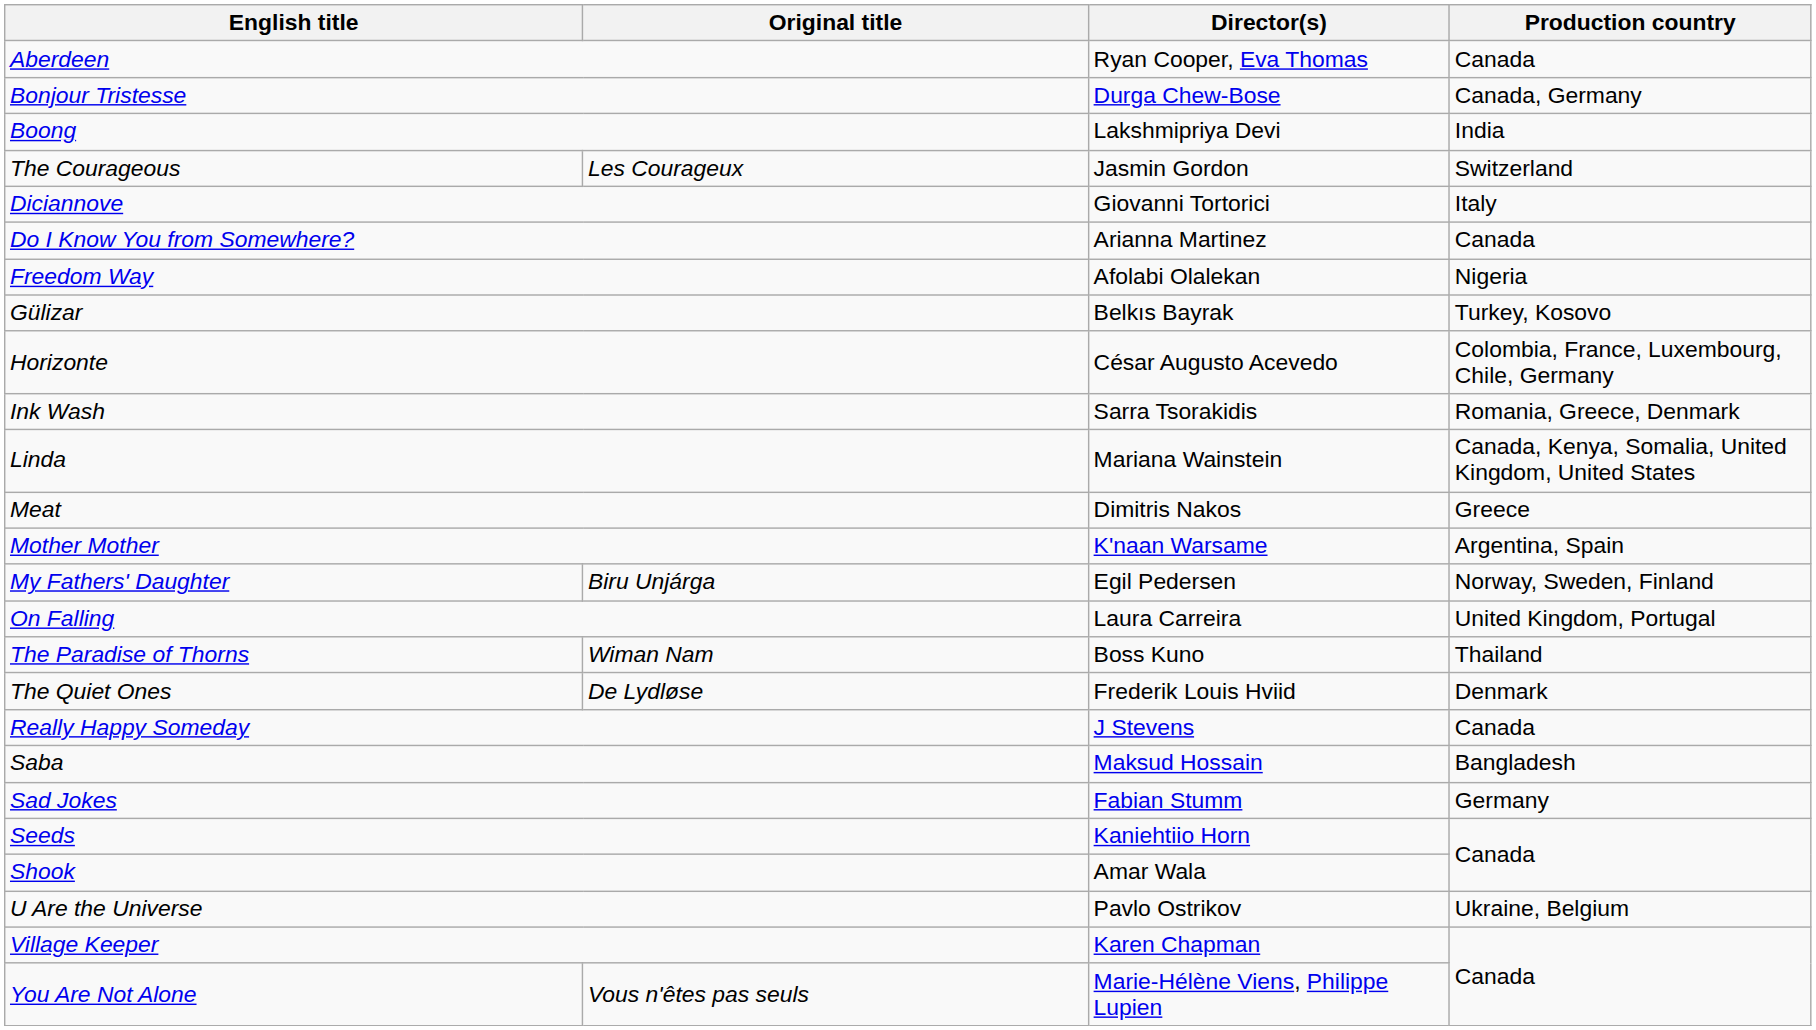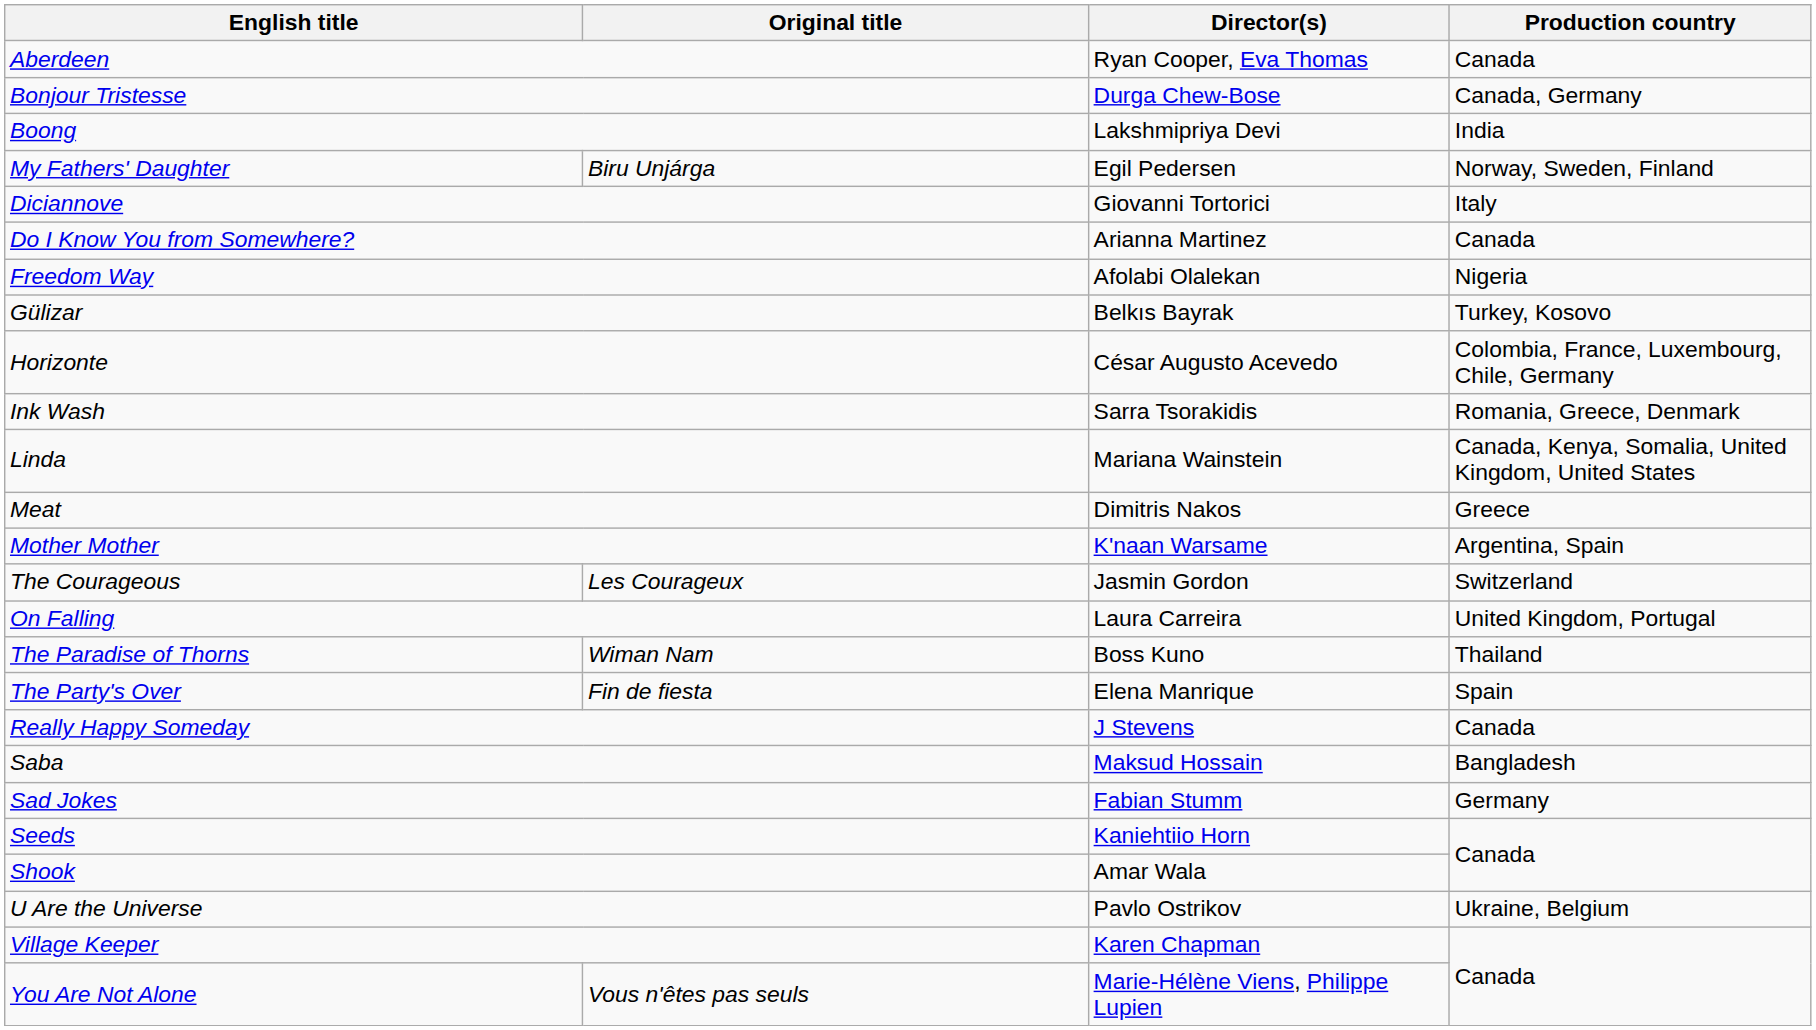 <table class="sortable wikitable" width="100%" cellpadding="5">
 <tr>
 <th scope="col" width="32%">English title</th>
 <th scope="col" width="28%">Original title</th>
 <th scope="col" width="20%">Director(s)</th>
 <th scope="col" width="20%">Production country</th>
 </tr>
 <tr>
 <td colspan=2><em><a href='#'>Aberdeen</a></em></td>
 <td>Ryan Cooper, <a href='#'>Eva Thomas</a></td>
 <td>Canada</td>
 </tr>
 <tr>
 <td colspan=2><em><a href='#'>Bonjour Tristesse</a></em></td>
 <td><a href='#'>Durga Chew-Bose</a></td>
 <td>Canada, Germany</td>
 </tr>
 <tr>
 <td colspan=2><em><a href='#'>Boong</a></em></td>
 <td>Lakshmipriya Devi</td>
 <td>India</td>
 </tr>
 <tr>
-<td><em>The Courageous</em></td>
-<td><em>Les Courageux</em></td>
-<td>Jasmin Gordon</td>
-<td>Switzerland</td>
+<td><em><a href='#'>My Fathers' Daughter</a></em></td>
+<td><em>Biru Unjárga</em></td>
+<td>Egil Pedersen</td>
+<td>Norway, Sweden, Finland</td>
 </tr>
 <tr>
 <td colspan=2><em><a href='#'>Diciannove</a></em></td>
 <td>Giovanni Tortorici</td>
 <td>Italy</td>
 </tr>
 <tr>
 <td colspan=2><em><a href='#'>Do I Know You from Somewhere?</a></em></td>
 <td>Arianna Martinez</td>
 <td>Canada</td>
 </tr>
 <tr>
 <td colspan=2><em><a href='#'>Freedom Way</a></em></td>
 <td>Afolabi Olalekan</td>
 <td>Nigeria</td>
 </tr>
 <tr>
 <td colspan=2><em>Gülizar</em></td>
 <td>Belkıs Bayrak</td>
 <td>Turkey, Kosovo</td>
 </tr>
 <tr>
 <td colspan=2><em>Horizonte</em></td>
 <td>César Augusto Acevedo</td>
 <td>Colombia, France, Luxembourg, Chile, Germany</td>
 </tr>
 <tr>
 <td colspan=2><em>Ink Wash</em></td>
 <td>Sarra Tsorakidis</td>
 <td>Romania, Greece, Denmark</td>
 </tr>
 <tr>
 <td colspan=2><em>Linda</em></td>
 <td>Mariana Wainstein</td>
 <td>Canada, Kenya, Somalia, United Kingdom, United States</td>
 </tr>
 <tr>
 <td colspan=2><em>Meat</em></td>
 <td>Dimitris Nakos</td>
 <td>Greece</td>
 </tr>
 <tr>
 <td colspan=2><em><a href='#'>Mother Mother</a></em></td>
 <td><a href='#'>K'naan Warsame</a></td>
 <td>Argentina, Spain</td>
 </tr>
 <tr>
-<td><em><a href='#'>My Fathers' Daughter</a></em></td>
-<td><em>Biru Unjárga</em></td>
-<td>Egil Pedersen</td>
-<td>Norway, Sweden, Finland</td>
+<td><em>The Courageous</em></td>
+<td><em>Les Courageux</em></td>
+<td>Jasmin Gordon</td>
+<td>Switzerland</td>
 </tr>
 <tr>
 <td colspan=2><em><a href='#'>On Falling</a></em></td>
 <td>Laura Carreira</td>
 <td>United Kingdom, Portugal</td>
 </tr>
 <tr>
 <td><em><a href='#'>The Paradise of Thorns</a></em></td>
 <td><em>Wiman Nam</em></td>
 <td>Boss Kuno</td>
 <td>Thailand</td>
 </tr>
 <tr>
-<td><em>The Quiet Ones</em></td>
-<td><em>De Lydløse</em></td>
-<td>Frederik Louis Hviid</td>
-<td>Denmark</td>
+<td><em><a href='#'>The Party's Over</a></em></td>
+<td><em>Fin de fiesta</em></td>
+<td>Elena Manrique</td>
+<td>Spain</td>
 </tr>
 <tr>
 <td colspan=2><em><a href='#'>Really Happy Someday</a></em></td>
 <td><a href='#'>J Stevens</a></td>
 <td>Canada</td>
 </tr>
 <tr>
 <td colspan=2><em>Saba</em></td>
 <td><a href='#'>Maksud Hossain</a></td>
 <td>Bangladesh</td>
 </tr>
 <tr>
 <td colspan=2><em><a href='#'>Sad Jokes</a></em></td>
 <td><a href='#'>Fabian Stumm</a></td>
 <td>Germany</td>
 </tr>
 <tr>
 <td colspan=2><em><a href='#'>Seeds</a></em></td>
 <td><a href='#'>Kaniehtiio Horn</a></td>
 <td rowspan="2">Canada</td>
 </tr>
 <tr>
 <td colspan=2><em><a href='#'>Shook</a></em></td>
 <td>Amar Wala</td>
 </tr>
 <tr>
 <td colspan=2><em>U Are the Universe</em></td>
 <td>Pavlo Ostrikov</td>
 <td>Ukraine, Belgium</td>
 </tr>
 <tr>
 <td colspan=2><em><a href='#'>Village Keeper</a></em></td>
 <td><a href='#'>Karen Chapman</a></td>
 <td rowspan="2">Canada</td>
 </tr>
 <tr>
 <td><em><a href='#'>You Are Not Alone</a></em></td>
 <td><em>Vous n'êtes pas seuls</em></td>
 <td><a href='#'>Marie-Hélène Viens</a>, <a href='#'>Philippe Lupien</a></td>
 </tr>
 </table>
